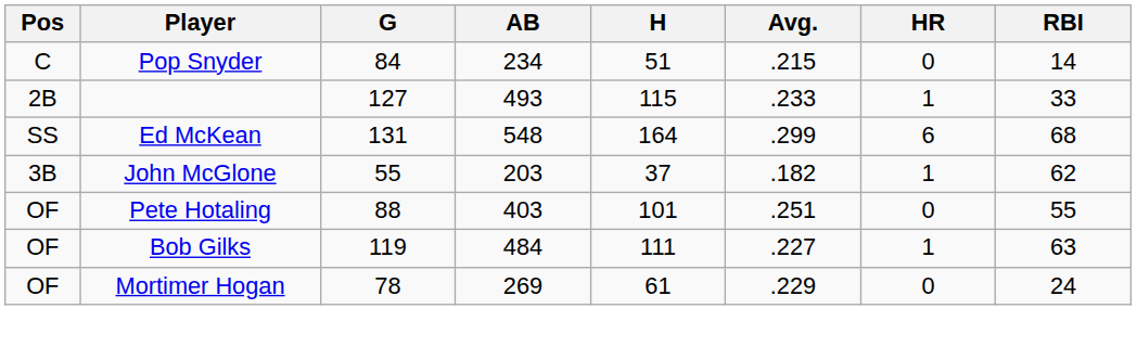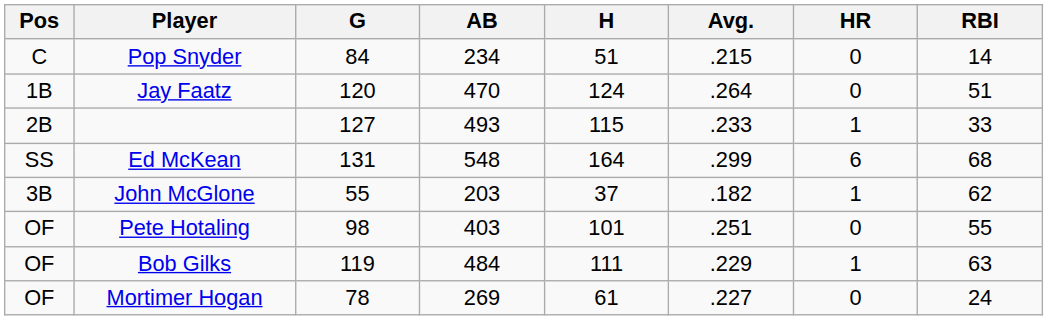 <table class="wikitable sortable">
 <tr>
 <th bgcolor="#DDDDFF" width="5%">Pos</th>
 <th bgcolor="#DDDDFF" width="16%">Player</th>
 <th bgcolor="#DDDDFF" width="9%">G</th>
 <th bgcolor="#DDDDFF" width="9%">AB</th>
 <th bgcolor="#DDDDFF" width="9%">H</th>
 <th bgcolor="#DDDDFF" width="9%">Avg.</th>
 <th bgcolor="#DDDDFF" width="9%">HR</th>
 <th bgcolor="#DDDDFF" width="9%">RBI</th>
 </tr>
 <tr align="center">
 <td>C</td>
 <td><a href='#'>Pop Snyder</a></td>
 <td>84</td>
 <td>234</td>
 <td>51</td>
 <td>.215</td>
 <td>0</td>
 <td>14</td>
+</tr>
+<tr align="center">
+<td>1B</td>
+<td><a href='#'>Jay Faatz</a></td>
+<td>120</td>
+<td>470</td>
+<td>124</td>
+<td>.264</td>
+<td>0</td>
+<td>51</td>
 </tr>
 <tr align="center">
 <td>2B</td>
 <td></td>
 <td>127</td>
 <td>493</td>
 <td>115</td>
 <td>.233</td>
 <td>1</td>
 <td>33</td>
 </tr>
 <tr align="center">
 <td>SS</td>
 <td><a href='#'>Ed McKean</a></td>
 <td>131</td>
 <td>548</td>
 <td>164</td>
 <td>.299</td>
 <td>6</td>
 <td>68</td>
 </tr>
 <tr align="center">
 <td>3B</td>
 <td><a href='#'>John McGlone</a></td>
 <td>55</td>
 <td>203</td>
 <td>37</td>
 <td>.182</td>
 <td>1</td>
 <td>62</td>
 </tr>
 <tr align="center">
 <td>OF</td>
 <td><a href='#'>Pete Hotaling</a></td>
-<td>88</td>
+<td>98</td>
 <td>403</td>
 <td>101</td>
 <td>.251</td>
 <td>0</td>
 <td>55</td>
 </tr>
 <tr align="center">
 <td>OF</td>
 <td><a href='#'>Bob Gilks</a></td>
 <td>119</td>
 <td>484</td>
 <td>111</td>
-<td>.227</td>
+<td>.229</td>
 <td>1</td>
 <td>63</td>
 </tr>
 <tr align="center">
 <td>OF</td>
 <td><a href='#'>Mortimer Hogan</a></td>
 <td>78</td>
 <td>269</td>
 <td>61</td>
-<td>.229</td>
+<td>.227</td>
 <td>0</td>
 <td>24</td>
 </tr>
 </table>
